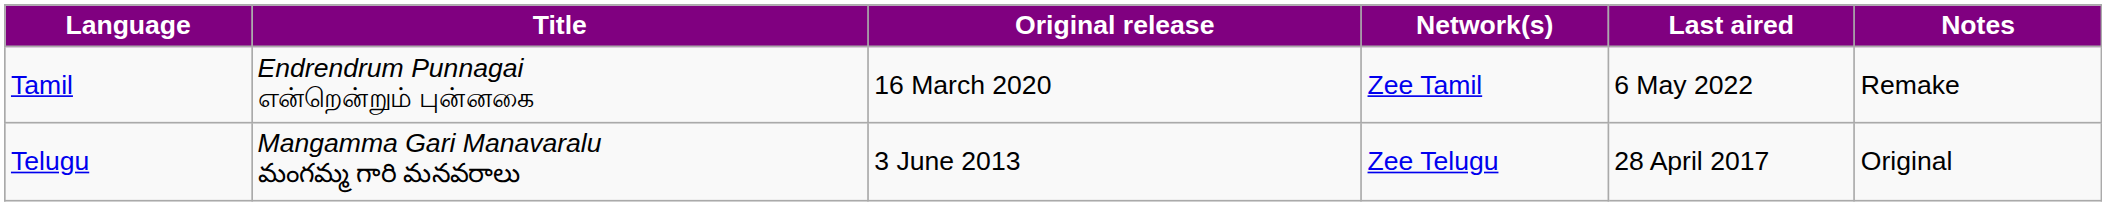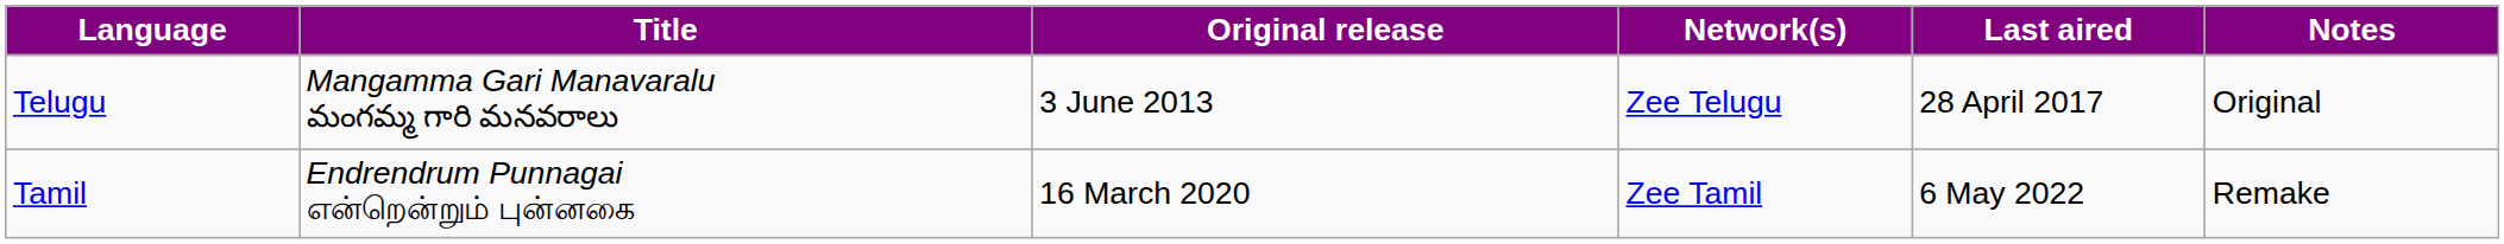 <table class="wikitable" style="width: 100%; margin-right: 0;">
 <tr style="color:white">
 <th style="background:Purple; width:10%;">Language</th>
 <th style="background:Purple; width:25%;">Title</th>
 <th style="background:Purple; width:20%;">Original release</th>
 <th style="background:Purple; width:10%;">Network(s)</th>
 <th style="background:Purple; width:10%;">Last aired</th>
 <th style="background:Purple; width:10%;">Notes</th>
 </tr>
 <tr>
+<td><a href='#'>Telugu</a></td>
+<td><em>Mangamma Gari Manavaralu</em> <br> మంగమ్మ గారి మనవరాలు</td>
+<td>3 June 2013</td>
+<td><a href='#'>Zee Telugu</a></td>
+<td>28 April 2017</td>
+<td>Original</td>
+</tr>
+<tr>
 <td><a href='#'>Tamil</a></td>
 <td><em>Endrendrum Punnagai</em> <br> என்றென்றும் புன்னகை</td>
 <td>16 March 2020</td>
 <td><a href='#'>Zee Tamil</a></td>
 <td>6 May 2022</td>
 <td>Remake</td>
 </tr>
-<tr>
-<td><a href='#'>Telugu</a></td>
-<td><em>Mangamma Gari Manavaralu</em> <br> మంగమ్మ గారి మనవరాలు</td>
-<td>3 June 2013</td>
-<td><a href='#'>Zee Telugu</a></td>
-<td>28 April 2017</td>
-<td>Original</td>
-</tr>
 </table>
